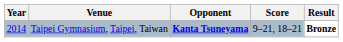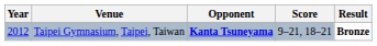 <table class="sortable wikitable" style="font-size: 90%;">
 <tr>
 <th>Year</th>
 <th>Venue</th>
 <th>Opponent</th>
 <th>Score</th>
 <th>Result</th>
 </tr>
 <tr style="background:#AABBCC">
-<td align="center"><a href='#'>2014</a></td>
+<td align="center"><a href='#'>2012</a></td>
 <td align="left"><a href='#'>Taipei Gymnasium</a>, <a href='#'>Taipei</a>, Taiwan</td>
 <td align="left"><strong> <a href='#'>Kanta Tsuneyama</a></strong></td>
 <td align="left">9–21, 18–21</td>
 <td style="text-align:left; background:white"> <strong>Bronze</strong></td>
 </tr>
 </table>
